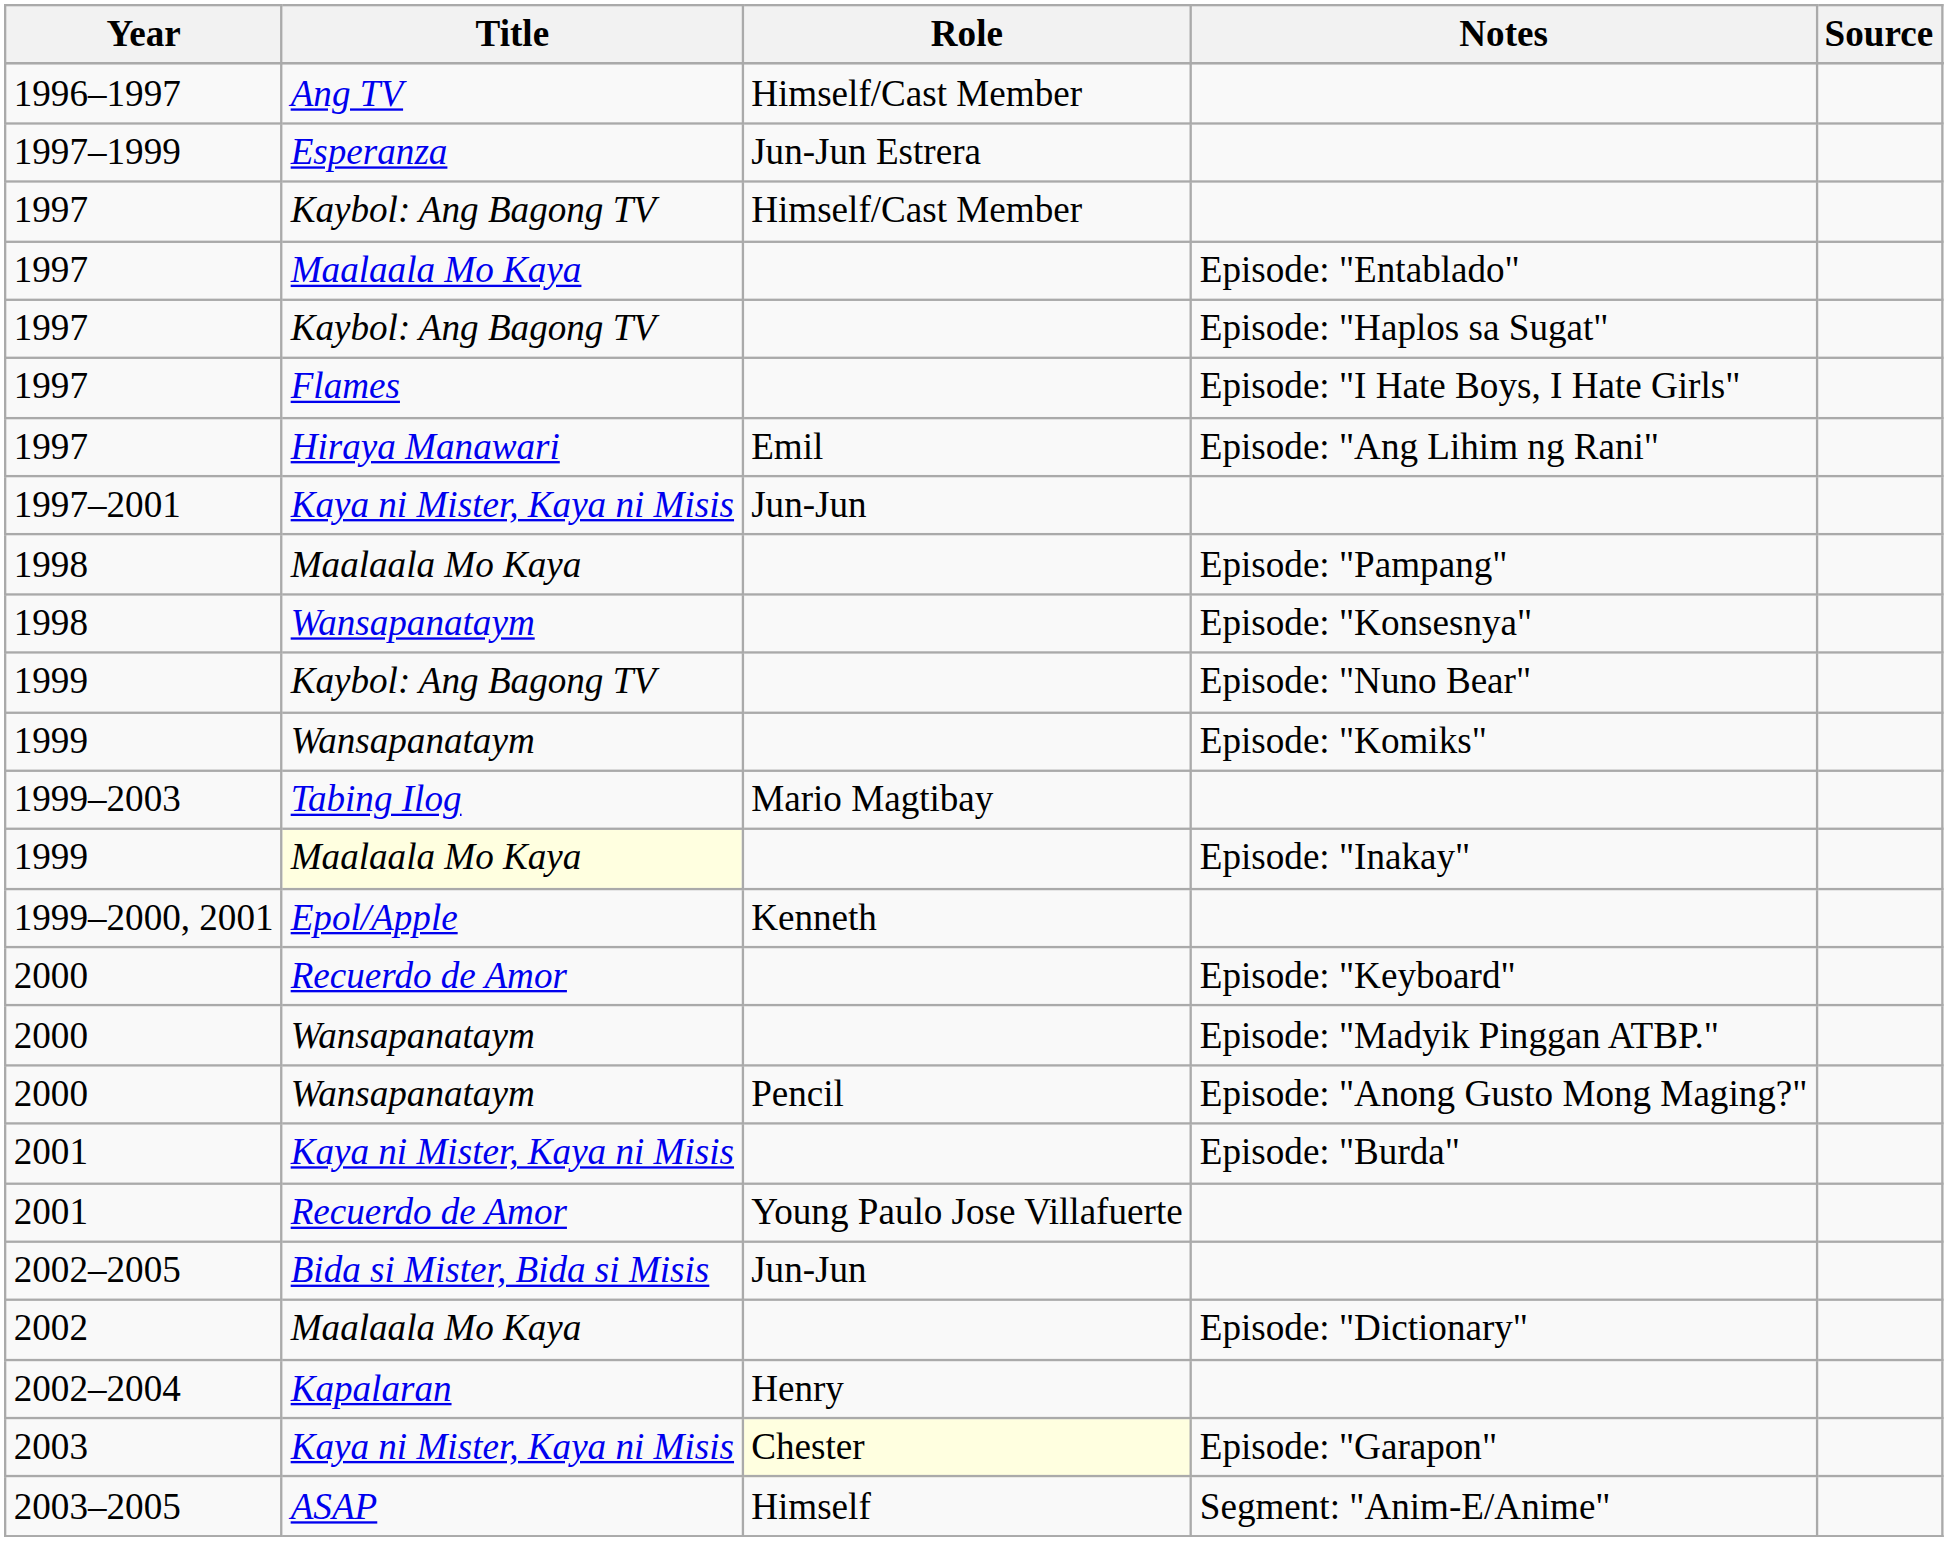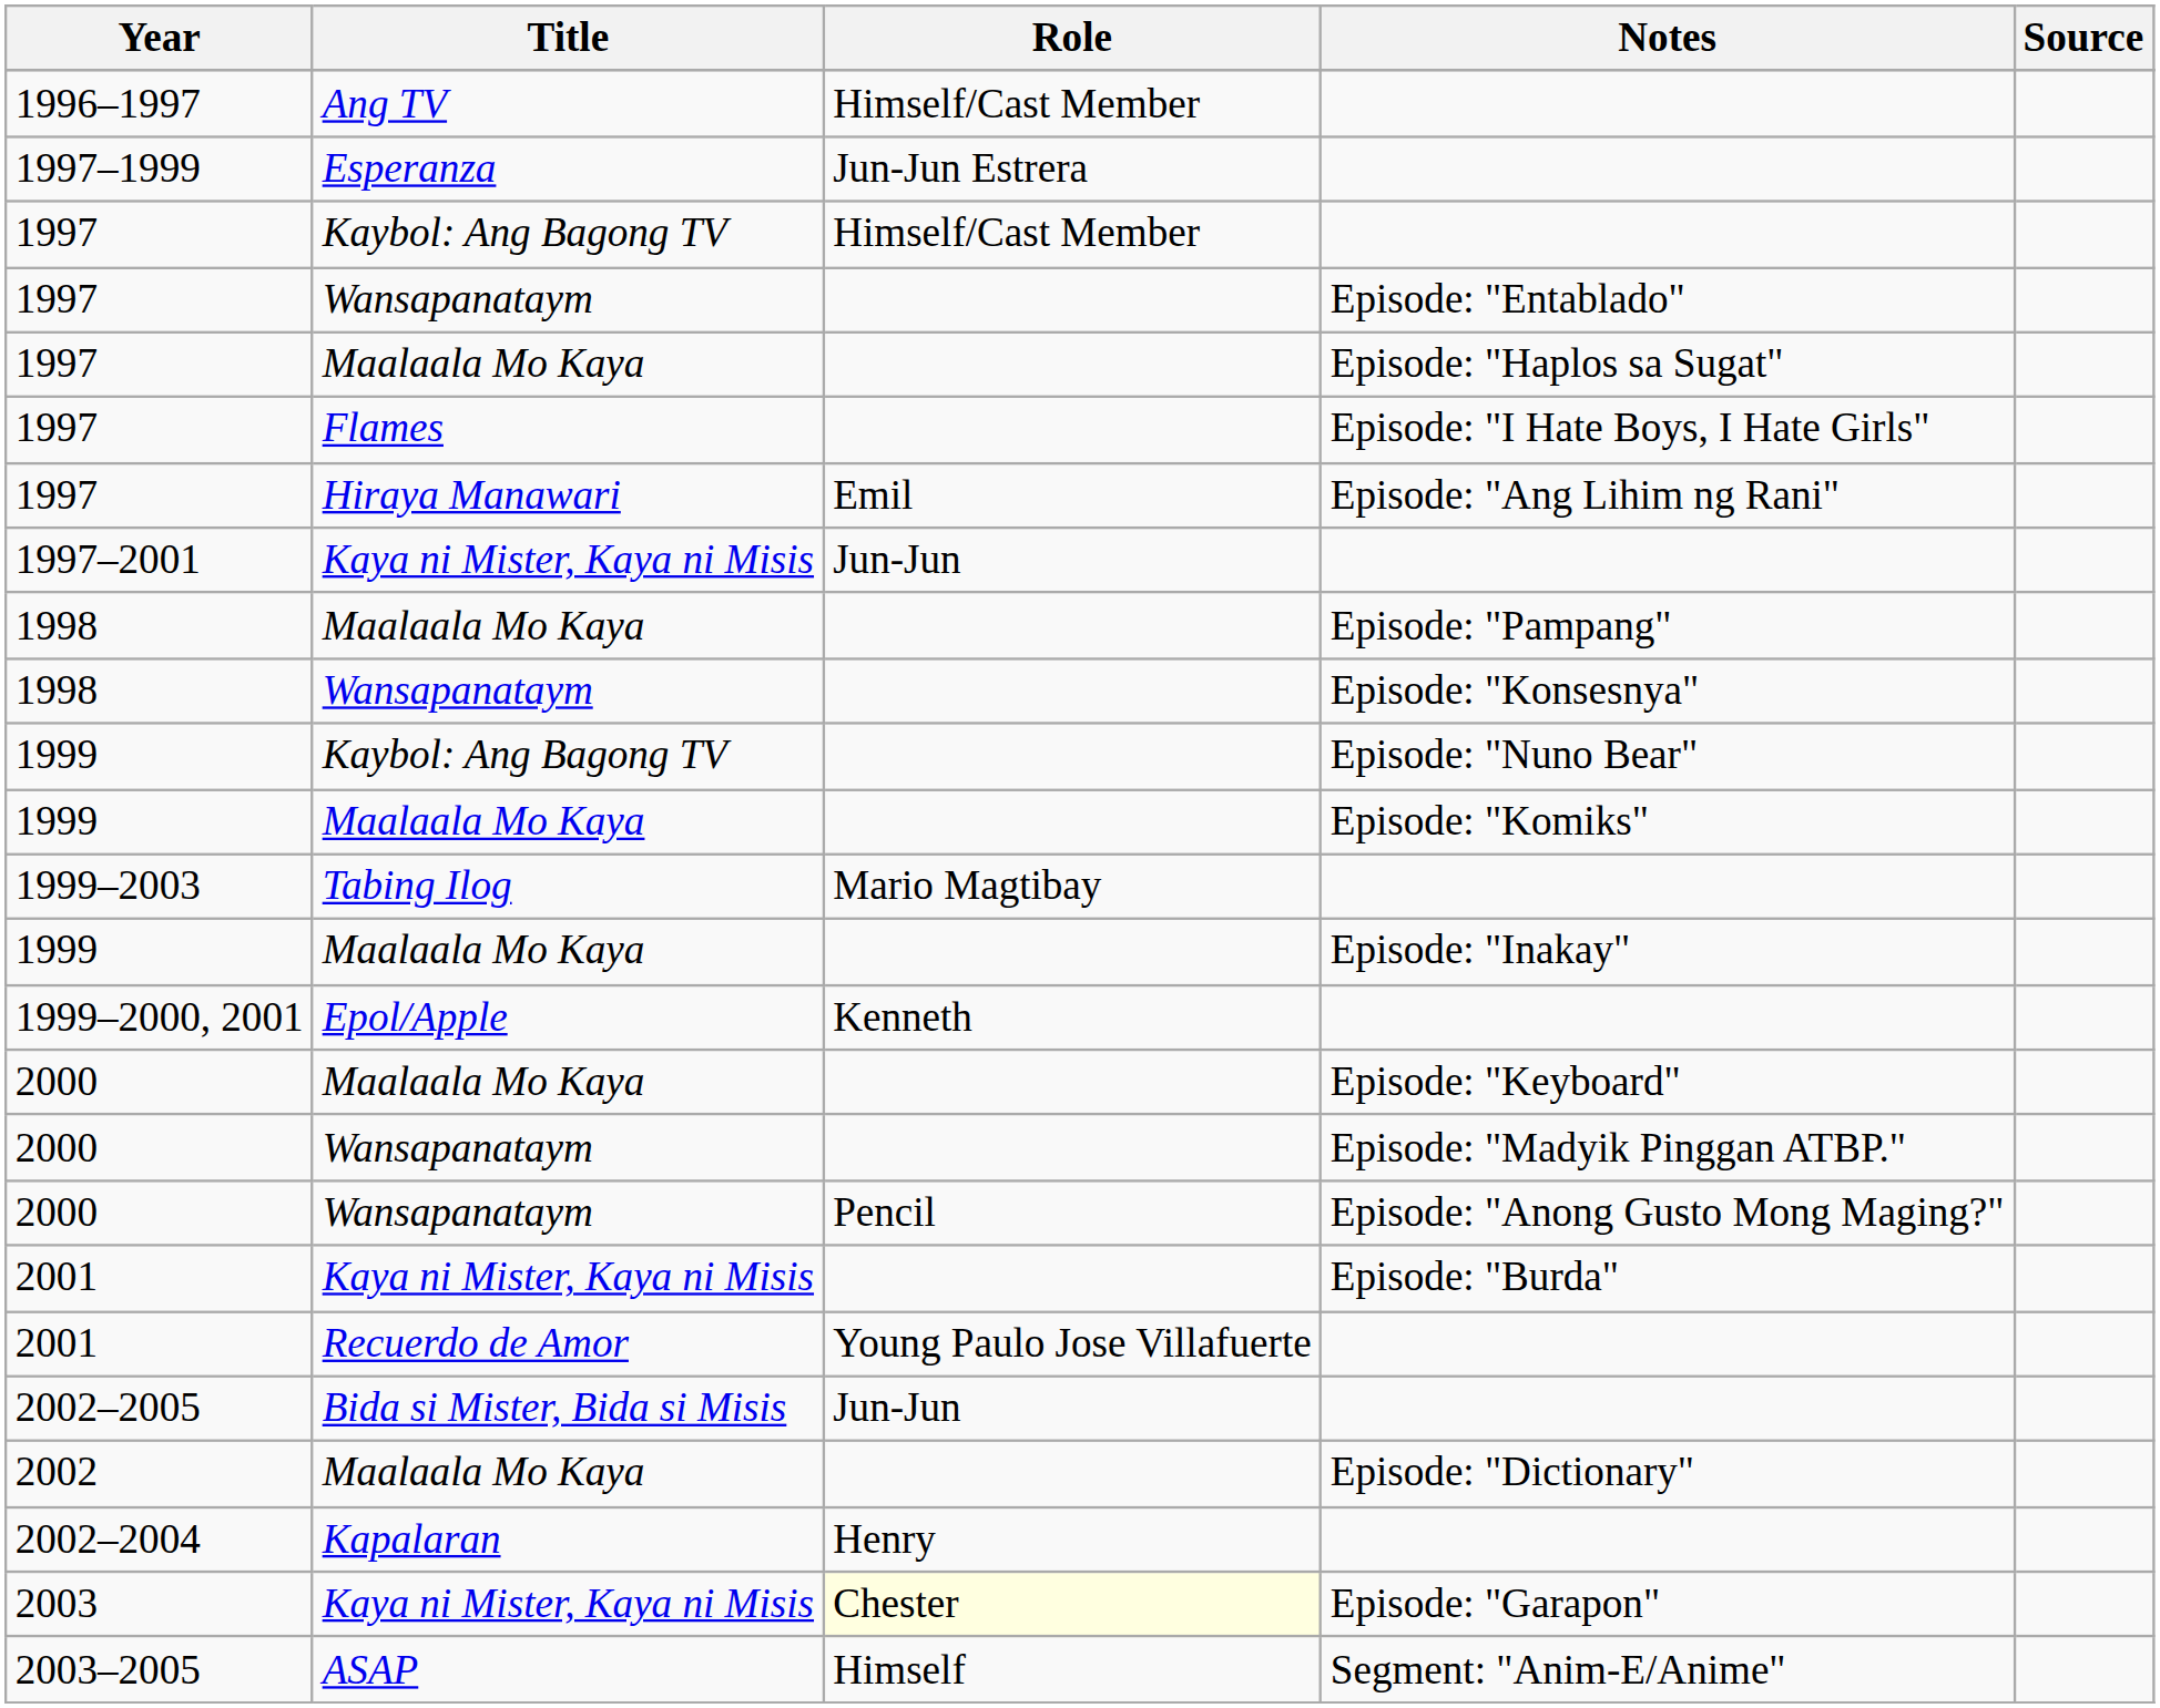 <table class="wikitable sortable" >
 <tr>
 <th>Year</th>
 <th>Title</th>
 <th>Role</th>
 <th class="unsortable">Notes </th>
 <th class="unsortable">Source </th>
 </tr>
 <tr>
 </tr>
 <tr>
 <td>1996–1997</td>
 <td><em><a href='#'>Ang TV</a></em></td>
 <td>Himself/Cast Member</td>
 <td></td>
 <td></td>
 </tr>
 <tr>
 <td>1997–1999</td>
 <td><em><a href='#'>Esperanza</a></em></td>
 <td>Jun-Jun Estrera</td>
 <td></td>
 <td></td>
 </tr>
 <tr>
 <td>1997</td>
 <td><em>Kaybol: Ang Bagong TV</em></td>
 <td>Himself/Cast Member</td>
 <td></td>
 <td></td>
 </tr>
 <tr>
 <td>1997</td>
-<td><em><a href='#'>Maalaala Mo Kaya</a></em></td>
+<td><em>Wansapanataym</em></td>
 <td></td>
 <td>Episode: "Entablado"</td>
 <td></td>
 </tr>
 <tr>
 <td>1997</td>
-<td><em>Kaybol: Ang Bagong TV</em></td>
+<td><em>Maalaala Mo Kaya</em></td>
 <td></td>
 <td>Episode: "Haplos sa Sugat"</td>
 <td></td>
 </tr>
 <tr>
 <td>1997</td>
 <td><em><a href='#'>Flames</a></em></td>
 <td></td>
 <td>Episode: "I Hate Boys, I Hate Girls"</td>
 <td></td>
 </tr>
 <tr>
 <td>1997</td>
 <td><em><a href='#'>Hiraya Manawari</a></em></td>
 <td>Emil</td>
 <td>Episode: "Ang Lihim ng Rani"</td>
 <td></td>
 </tr>
 <tr>
 <td>1997–2001</td>
 <td><em><a href='#'>Kaya ni Mister, Kaya ni Misis</a></em></td>
 <td>Jun-Jun</td>
 <td></td>
 <td></td>
 </tr>
 <tr>
 <td>1998</td>
 <td><em>Maalaala Mo Kaya</em></td>
 <td></td>
 <td>Episode: "Pampang"</td>
 <td></td>
 </tr>
 <tr>
 <td>1998</td>
 <td><em><a href='#'>Wansapanataym</a></em></td>
 <td></td>
 <td>Episode: "Konsesnya"</td>
 <td></td>
 </tr>
 <tr>
 <td>1999</td>
 <td><em>Kaybol: Ang Bagong TV</em></td>
 <td></td>
 <td>Episode: "Nuno Bear"</td>
 <td></td>
 </tr>
 <tr>
 <td>1999</td>
-<td><em>Wansapanataym</em></td>
+<td><em><a href='#'>Maalaala Mo Kaya</a></em></td>
 <td></td>
 <td>Episode: "Komiks"</td>
 <td></td>
 </tr>
 <tr>
 <td>1999–2003</td>
 <td><em><a href='#'>Tabing Ilog</a></em></td>
 <td>Mario Magtibay</td>
 <td></td>
 <td></td>
 </tr>
 <tr>
 <td>1999</td>
-<td style="background: lightyellow;"><em>Maalaala Mo Kaya</em></td>
+<td><em>Maalaala Mo Kaya</em></td>
 <td></td>
 <td>Episode: "Inakay"</td>
 <td></td>
 </tr>
 <tr>
 <td>1999–2000, 2001</td>
 <td><em><a href='#'>Epol/Apple</a></em></td>
 <td>Kenneth</td>
 <td></td>
 <td></td>
 </tr>
 <tr>
 <td>2000</td>
-<td><em><a href='#'>Recuerdo de Amor</a></em></td>
+<td><em>Maalaala Mo Kaya</em></td>
 <td></td>
 <td>Episode: "Keyboard"</td>
 <td></td>
 </tr>
 <tr>
 <td>2000</td>
 <td><em>Wansapanataym</em></td>
 <td></td>
 <td>Episode: "Madyik Pinggan ATBP."</td>
 <td></td>
 </tr>
 <tr>
 <td>2000</td>
 <td><em> Wansapanataym</em></td>
 <td>Pencil</td>
 <td>Episode: "Anong Gusto Mong Maging?"</td>
 <td></td>
 </tr>
 <tr>
 <td>2001</td>
 <td><em><a href='#'>Kaya ni Mister, Kaya ni Misis</a></em></td>
 <td></td>
 <td>Episode: "Burda"</td>
 <td></td>
 </tr>
 <tr>
 <td>2001</td>
 <td><em><a href='#'>Recuerdo de Amor</a></em></td>
 <td>Young Paulo Jose Villafuerte</td>
 <td></td>
 <td></td>
 </tr>
 <tr>
 <td>2002–2005</td>
 <td><em><a href='#'>Bida si Mister, Bida si Misis</a></em></td>
 <td>Jun-Jun</td>
 <td></td>
 <td></td>
 </tr>
 <tr>
 <td>2002</td>
 <td><em>Maalaala Mo Kaya</em></td>
 <td></td>
 <td>Episode: "Dictionary"</td>
 <td></td>
 </tr>
 <tr>
 <td>2002–2004</td>
 <td><em><a href='#'>Kapalaran</a></em></td>
 <td>Henry</td>
 <td></td>
 <td></td>
 </tr>
 <tr>
 <td>2003</td>
 <td><em><a href='#'>Kaya ni Mister, Kaya ni Misis</a></em></td>
 <td style="background: lightyellow;">Chester</td>
 <td>Episode: "Garapon"</td>
 <td></td>
 </tr>
 <tr>
 <td>2003–2005</td>
 <td><em><a href='#'>ASAP</a></em></td>
 <td>Himself</td>
 <td>Segment: "Anim-E/Anime"</td>
 <td></td>
 </tr>
 <tr>
 </tr>
 </table>
